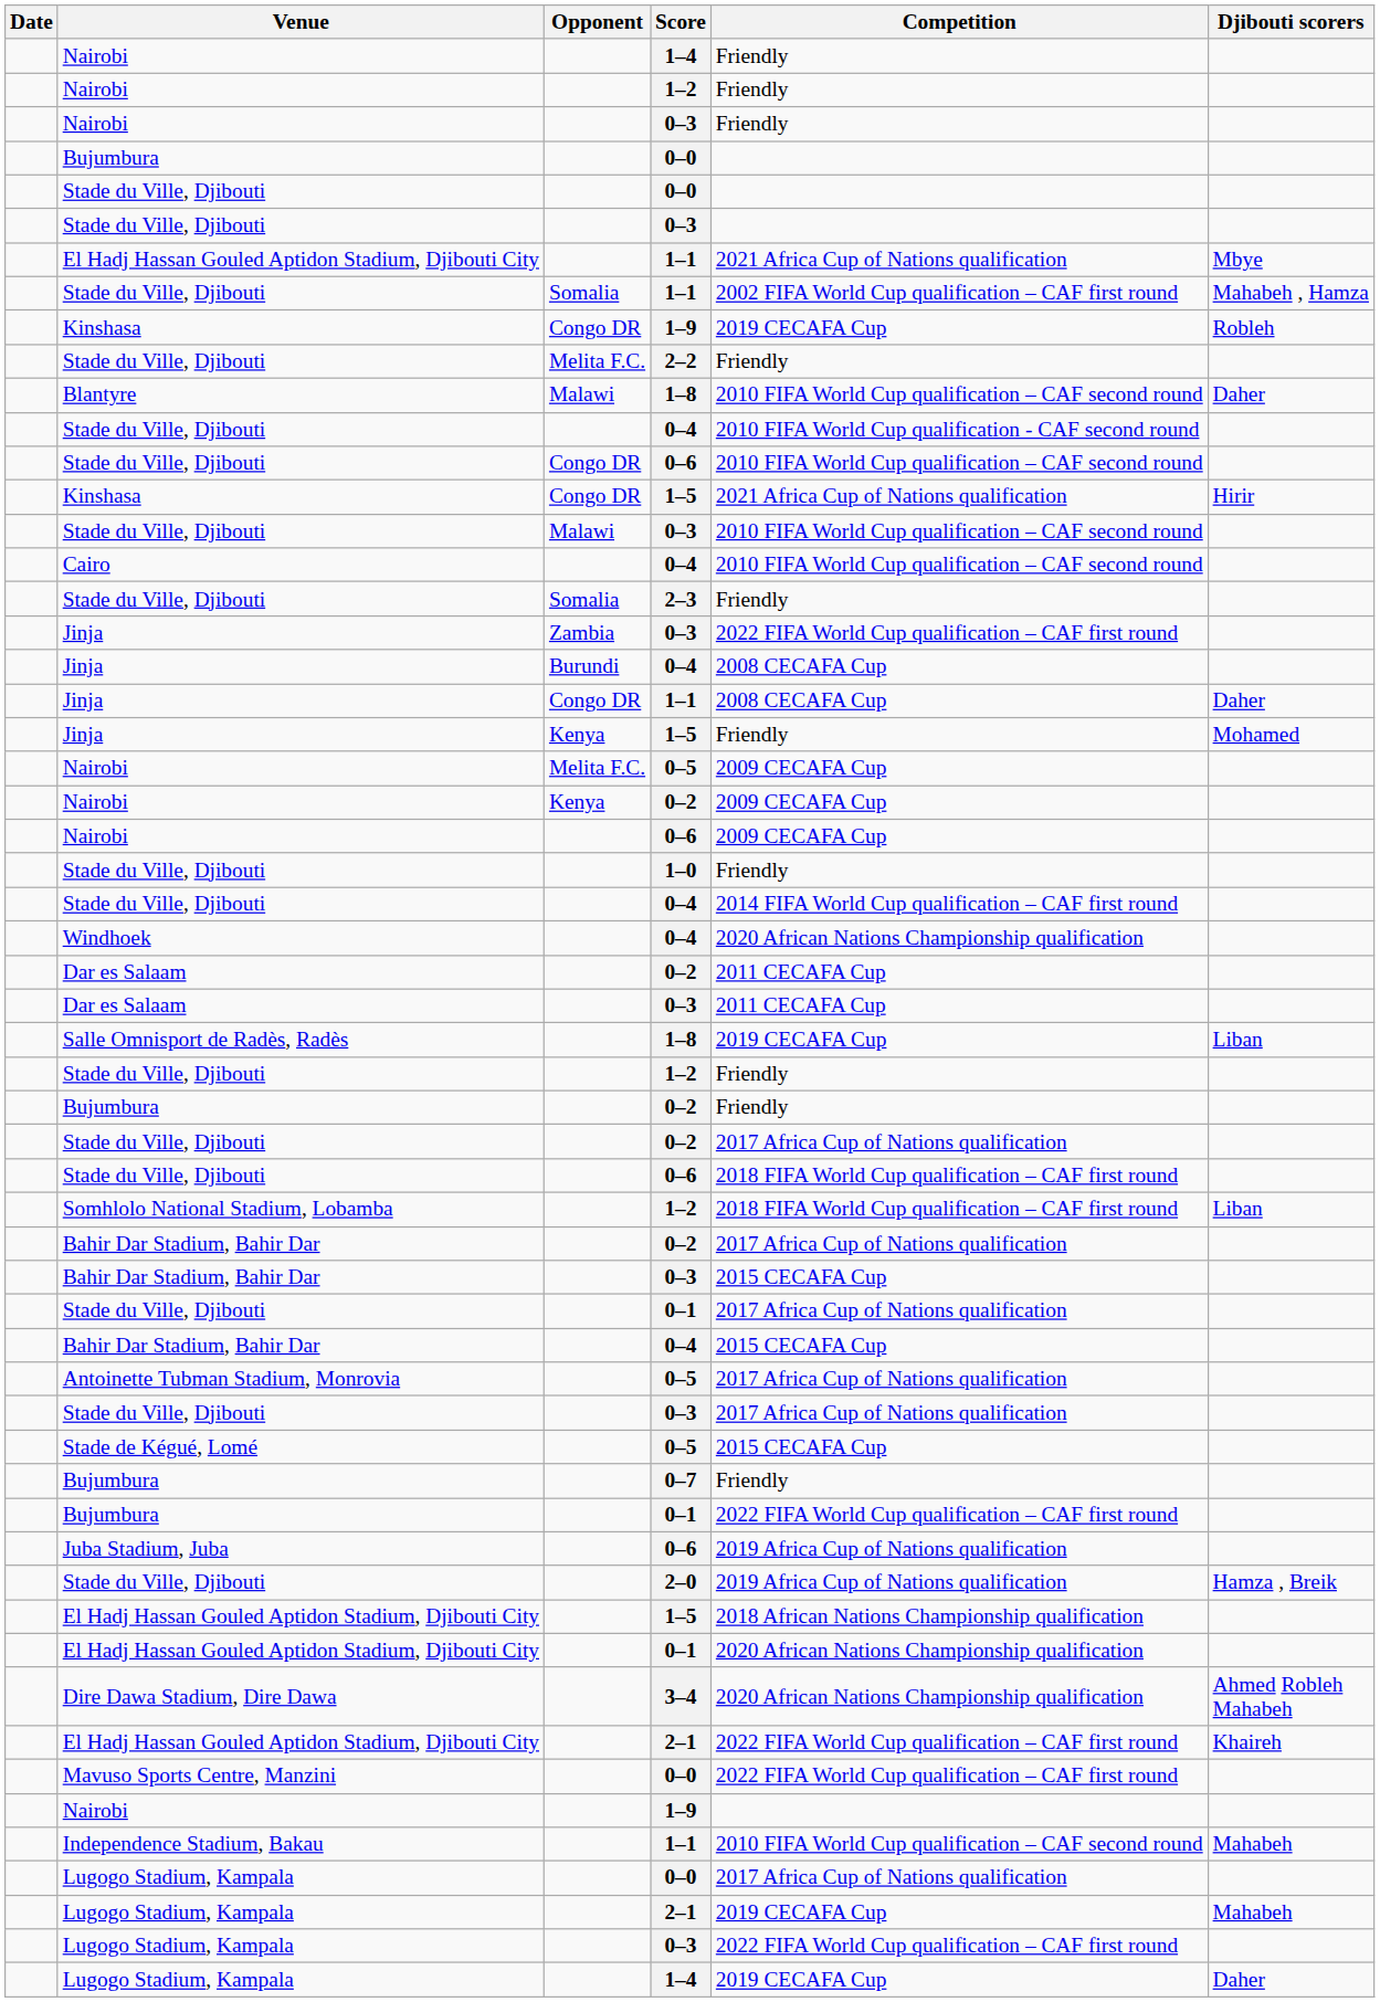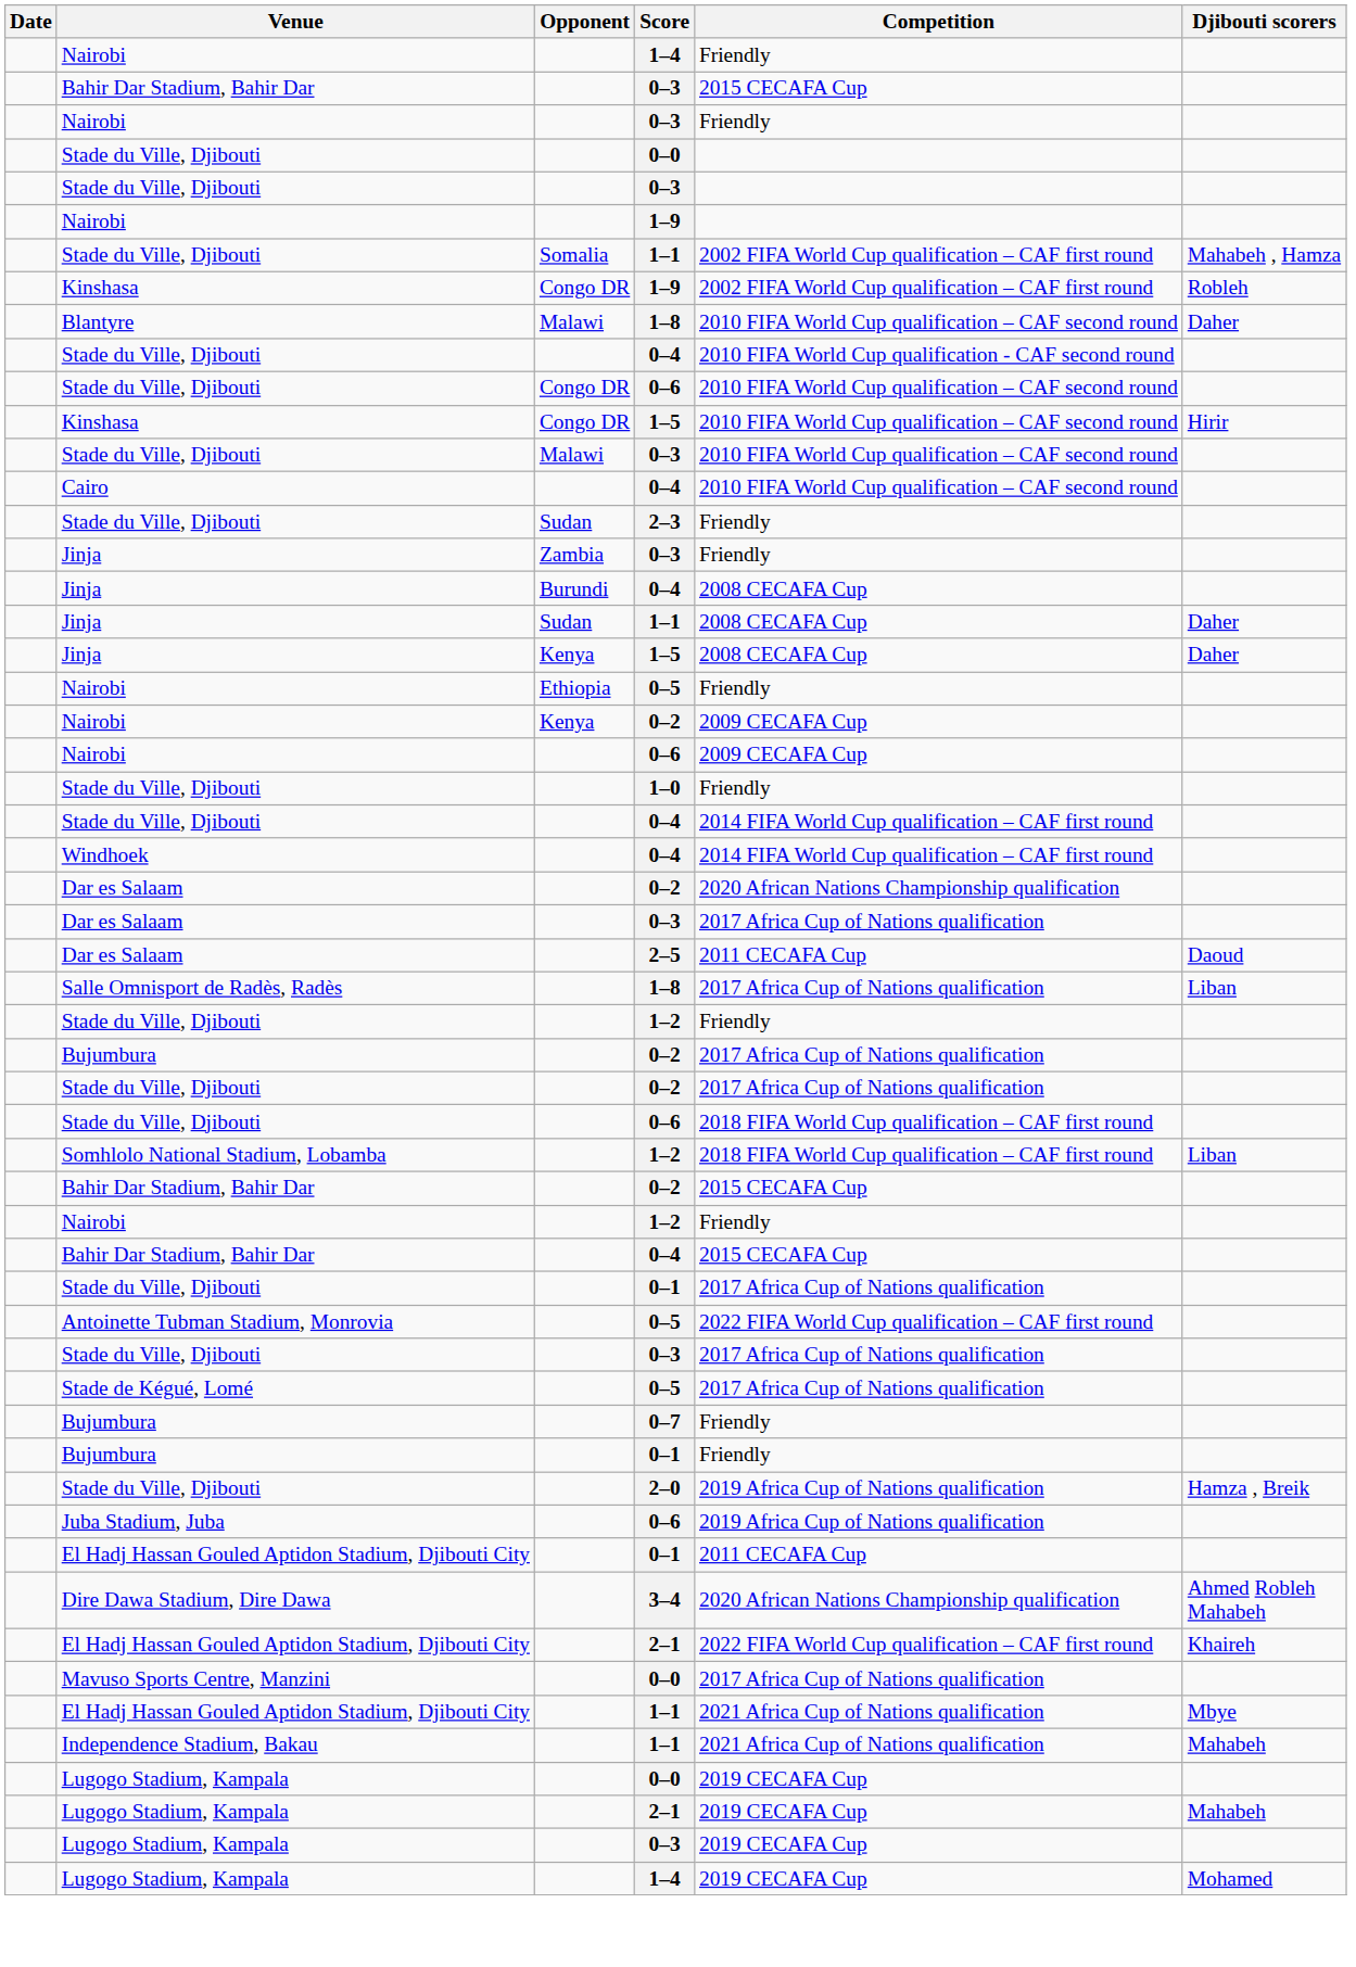 <table class="wikitable plainrowheaders sortable">
 <tr>
 <th scope=col>Date</th>
 <th scope=col>Venue</th>
 <th scope=col>Opponent</th>
 <th scope=col>Score</th>
 <th scope=col>Competition</th>
 <th scope=col>Djibouti scorers</th>
 </tr>
 <tr>
 <td></td>
 <td><a href='#'>Nairobi</a></td>
 <td></td>
 <th scope=row style=text-align:center>1–4</th>
 <td>Friendly</td>
 <td></td>
 </tr>
 <tr>
 <td></td>
-<td><a href='#'>Nairobi</a></td>
+<td><a href='#'>Bahir Dar Stadium</a>, <a href='#'>Bahir Dar</a></td>
 <td></td>
-<th scope=row style=text-align:center>1–2</th>
-<td>Friendly</td>
+<th scope=row style=text-align:center>0–3</th>
+<td><a href='#'>2015 CECAFA Cup</a></td>
 <td></td>
 </tr>
 <tr>
 <td></td>
 <td><a href='#'>Nairobi</a></td>
 <td></td>
 <th scope=row style=text-align:center>0–3</th>
 <td>Friendly</td>
-<td></td>
-</tr>
-<tr>
-<td></td>
-<td><a href='#'>Bujumbura</a></td>
-<td></td>
-<th scope=row style=text-align:center>0–0</th>
-<td></td>
 <td></td>
 </tr>
 <tr>
 <td></td>
 <td><a href='#'>Stade du Ville</a>, <a href='#'>Djibouti</a></td>
 <td></td>
 <th scope=row style=text-align:center>0–0</th>
 <td></td>
 <td></td>
 </tr>
 <tr>
 <td></td>
 <td><a href='#'>Stade du Ville</a>, <a href='#'>Djibouti</a></td>
 <td></td>
 <th scope=row style=text-align:center>0–3</th>
 <td></td>
 <td></td>
 </tr>
 <tr>
 <td></td>
-<td><a href='#'>El Hadj Hassan Gouled Aptidon Stadium</a>, <a href='#'>Djibouti City</a></td>
+<td><a href='#'>Nairobi</a></td>
 <td></td>
-<th scope=row style=text-align:center>1–1</th>
-<td><a href='#'>2021 Africa Cup of Nations qualification</a></td>
-<td><a href='#'>Mbye</a> </td>
+<th scope=row style=text-align:center>1–9</th>
+<td></td>
+<td></td>
 </tr>
 <tr>
 <td></td>
 <td><a href='#'>Stade du Ville</a>, <a href='#'>Djibouti</a></td>
 <td> <a href='#'>Somalia</a></td>
 <th scope=row style=text-align:center>1–1</th>
 <td><a href='#'>2002 FIFA World Cup qualification – CAF first round</a></td>
 <td><a href='#'>Mahabeh</a> , <a href='#'>Hamza</a> </td>
 </tr>
 <tr>
 <td></td>
 <td><a href='#'>Kinshasa</a></td>
 <td> <a href='#'>Congo DR</a></td>
 <th scope=row style=text-align:center>1–9</th>
-<td><a href='#'>2019 CECAFA Cup</a></td>
+<td><a href='#'>2002 FIFA World Cup qualification – CAF first round</a></td>
 <td><a href='#'>Robleh</a> </td>
-</tr>
-<tr>
-<td></td>
-<td><a href='#'>Stade du Ville</a>, <a href='#'>Djibouti</a></td>
-<td> <a href='#'>Melita F.C.</a></td>
-<th scope=row style=text-align:center>2–2</th>
-<td>Friendly</td>
-<td></td>
 </tr>
 <tr>
 <td></td>
 <td><a href='#'>Blantyre</a></td>
 <td> <a href='#'>Malawi</a></td>
 <th scope=row style=text-align:center>1–8</th>
 <td><a href='#'>2010 FIFA World Cup qualification – CAF second round</a></td>
 <td><a href='#'>Daher</a> </td>
 </tr>
 <tr>
 <td></td>
 <td><a href='#'>Stade du Ville</a>, <a href='#'>Djibouti</a></td>
 <td></td>
 <th scope=row style=text-align:center>0–4</th>
 <td><a href='#'>2010 FIFA World Cup qualification - CAF second round</a></td>
 <td></td>
 </tr>
 <tr>
 <td></td>
 <td><a href='#'>Stade du Ville</a>, <a href='#'>Djibouti</a></td>
 <td> <a href='#'>Congo DR</a></td>
 <th scope=row style=text-align:center>0–6</th>
 <td><a href='#'>2010 FIFA World Cup qualification – CAF second round</a></td>
 <td></td>
 </tr>
 <tr>
 <td></td>
 <td><a href='#'>Kinshasa</a></td>
 <td> <a href='#'>Congo DR</a></td>
 <th scope=row style=text-align:center>1–5</th>
-<td><a href='#'>2021 Africa Cup of Nations qualification</a></td>
+<td><a href='#'>2010 FIFA World Cup qualification – CAF second round</a></td>
 <td><a href='#'>Hirir</a> </td>
 </tr>
 <tr>
 <td></td>
 <td><a href='#'>Stade du Ville</a>, <a href='#'>Djibouti</a></td>
 <td> <a href='#'>Malawi</a></td>
 <th scope=row style=text-align:center>0–3</th>
 <td><a href='#'>2010 FIFA World Cup qualification – CAF second round</a></td>
 <td></td>
 </tr>
 <tr>
 <td></td>
 <td><a href='#'>Cairo</a></td>
 <td></td>
 <th scope=row style=text-align:center>0–4</th>
 <td><a href='#'>2010 FIFA World Cup qualification – CAF second round</a></td>
 <td></td>
 </tr>
 <tr>
 <td></td>
 <td><a href='#'>Stade du Ville</a>, <a href='#'>Djibouti</a></td>
-<td> <a href='#'>Somalia</a></td>
+<td> <a href='#'>Sudan</a></td>
 <th scope=row style=text-align:center>2–3</th>
 <td>Friendly</td>
 <td></td>
 </tr>
 <tr>
 <td></td>
 <td><a href='#'>Jinja</a></td>
 <td> <a href='#'>Zambia</a></td>
 <th scope=row style=text-align:center>0–3</th>
-<td><a href='#'>2022 FIFA World Cup qualification – CAF first round</a></td>
+<td>Friendly</td>
 <td></td>
 </tr>
 <tr>
 <td></td>
 <td><a href='#'>Jinja</a></td>
 <td> <a href='#'>Burundi</a></td>
 <th scope=row style=text-align:center>0–4</th>
 <td><a href='#'>2008 CECAFA Cup</a></td>
 <td></td>
 </tr>
 <tr>
 <td></td>
 <td><a href='#'>Jinja</a></td>
-<td> <a href='#'>Congo DR</a></td>
+<td> <a href='#'>Sudan</a></td>
 <th scope=row style=text-align:center>1–1</th>
 <td><a href='#'>2008 CECAFA Cup</a></td>
 <td><a href='#'>Daher</a> </td>
 </tr>
 <tr>
 <td></td>
 <td><a href='#'>Jinja</a></td>
 <td> <a href='#'>Kenya</a></td>
 <th scope=row style=text-align:center>1–5</th>
-<td>Friendly</td>
-<td><a href='#'>Mohamed</a> </td>
+<td><a href='#'>2008 CECAFA Cup</a></td>
+<td><a href='#'>Daher</a> </td>
 </tr>
 <tr>
 <td></td>
 <td><a href='#'>Nairobi</a></td>
-<td> <a href='#'>Melita F.C.</a></td>
+<td> <a href='#'>Ethiopia</a></td>
 <th scope=row style=text-align:center>0–5</th>
-<td><a href='#'>2009 CECAFA Cup</a></td>
+<td>Friendly</td>
 <td></td>
 </tr>
 <tr>
 <td></td>
 <td><a href='#'>Nairobi</a></td>
 <td> <a href='#'>Kenya</a></td>
 <th scope=row style=text-align:center>0–2</th>
 <td><a href='#'>2009 CECAFA Cup</a></td>
 <td></td>
 </tr>
 <tr>
 <td></td>
 <td><a href='#'>Nairobi</a></td>
 <td></td>
 <th scope=row style=text-align:center>0–6</th>
 <td><a href='#'>2009 CECAFA Cup</a></td>
 <td></td>
 </tr>
 <tr>
 <td></td>
 <td><a href='#'>Stade du Ville</a>, <a href='#'>Djibouti</a></td>
 <td></td>
 <th scope=row style=text-align:center>1–0</th>
 <td>Friendly</td>
 <td></td>
 </tr>
 <tr>
 <td></td>
 <td><a href='#'>Stade du Ville</a>, <a href='#'>Djibouti</a></td>
 <td></td>
 <th scope=row style=text-align:center>0–4</th>
 <td><a href='#'>2014 FIFA World Cup qualification – CAF first round</a></td>
 <td></td>
 </tr>
 <tr>
 <td></td>
 <td><a href='#'>Windhoek</a></td>
 <td></td>
 <th scope=row style=text-align:center>0–4</th>
+<td><a href='#'>2014 FIFA World Cup qualification – CAF first round</a></td>
+<td></td>
+</tr>
+<tr>
+<td></td>
+<td><a href='#'>Dar es Salaam</a></td>
+<td></td>
+<th scope=row style=text-align:center>0–2</th>
 <td><a href='#'>2020 African Nations Championship qualification</a></td>
 <td></td>
 </tr>
 <tr>
 <td></td>
 <td><a href='#'>Dar es Salaam</a></td>
 <td></td>
-<th scope=row style=text-align:center>0–2</th>
-<td><a href='#'>2011 CECAFA Cup</a></td>
+<th scope=row style=text-align:center>0–3</th>
+<td><a href='#'>2017 Africa Cup of Nations qualification</a></td>
 <td></td>
 </tr>
 <tr>
 <td></td>
 <td><a href='#'>Dar es Salaam</a></td>
 <td></td>
-<th scope=row style=text-align:center>0–3</th>
+<th scope=row style=text-align:center>2–5</th>
 <td><a href='#'>2011 CECAFA Cup</a></td>
-<td></td>
+<td><a href='#'>Daoud</a> </td>
 </tr>
 <tr>
 <td></td>
 <td><a href='#'>Salle Omnisport de Radès</a>, <a href='#'>Radès</a></td>
 <td></td>
 <th scope=row style=text-align:center>1–8</th>
-<td><a href='#'>2019 CECAFA Cup</a></td>
+<td><a href='#'>2017 Africa Cup of Nations qualification</a></td>
 <td><a href='#'>Liban</a> </td>
 </tr>
 <tr>
 <td></td>
 <td><a href='#'>Stade du Ville</a>, <a href='#'>Djibouti</a></td>
 <td></td>
 <th scope=row style=text-align:center>1–2</th>
 <td>Friendly</td>
 <td></td>
 </tr>
 <tr>
 <td></td>
 <td><a href='#'>Bujumbura</a></td>
 <td></td>
 <th scope=row style=text-align:center>0–2</th>
-<td>Friendly</td>
+<td><a href='#'>2017 Africa Cup of Nations qualification</a></td>
 <td></td>
 </tr>
 <tr>
 <td></td>
 <td><a href='#'>Stade du Ville</a>, <a href='#'>Djibouti</a></td>
 <td></td>
 <th scope=row style=text-align:center>0–2</th>
 <td><a href='#'>2017 Africa Cup of Nations qualification</a></td>
 <td></td>
 </tr>
 <tr>
 <td></td>
 <td><a href='#'>Stade du Ville</a>, <a href='#'>Djibouti</a></td>
 <td></td>
 <th scope=row style=text-align:center>0–6</th>
 <td><a href='#'>2018 FIFA World Cup qualification – CAF first round</a></td>
 <td></td>
 </tr>
 <tr>
 <td></td>
 <td><a href='#'>Somhlolo National Stadium</a>, <a href='#'>Lobamba</a></td>
 <td></td>
 <th scope=row style=text-align:center>1–2</th>
 <td><a href='#'>2018 FIFA World Cup qualification – CAF first round</a></td>
 <td><a href='#'>Liban</a> </td>
 </tr>
 <tr>
 <td></td>
 <td><a href='#'>Bahir Dar Stadium</a>, <a href='#'>Bahir Dar</a></td>
 <td></td>
 <th scope=row style=text-align:center>0–2</th>
-<td><a href='#'>2017 Africa Cup of Nations qualification</a></td>
+<td><a href='#'>2015 CECAFA Cup</a></td>
+<td></td>
+</tr>
+<tr>
+<td></td>
+<td><a href='#'>Nairobi</a></td>
+<td></td>
+<th scope=row style=text-align:center>1–2</th>
+<td>Friendly</td>
 <td></td>
 </tr>
 <tr>
 <td></td>
 <td><a href='#'>Bahir Dar Stadium</a>, <a href='#'>Bahir Dar</a></td>
 <td></td>
-<th scope=row style=text-align:center>0–3</th>
+<th scope=row style=text-align:center>0–4</th>
 <td><a href='#'>2015 CECAFA Cup</a></td>
 <td></td>
 </tr>
 <tr>
 <td></td>
 <td><a href='#'>Stade du Ville</a>, <a href='#'>Djibouti</a></td>
 <td></td>
 <th scope=row style=text-align:center>0–1</th>
 <td><a href='#'>2017 Africa Cup of Nations qualification</a></td>
 <td></td>
 </tr>
 <tr>
 <td></td>
-<td><a href='#'>Bahir Dar Stadium</a>, <a href='#'>Bahir Dar</a></td>
-<td></td>
-<th scope=row style=text-align:center>0–4</th>
-<td><a href='#'>2015 CECAFA Cup</a></td>
-<td></td>
-</tr>
-<tr>
-<td></td>
 <td><a href='#'>Antoinette Tubman Stadium</a>, <a href='#'>Monrovia</a></td>
 <td></td>
 <th scope=row style=text-align:center>0–5</th>
-<td><a href='#'>2017 Africa Cup of Nations qualification</a></td>
+<td><a href='#'>2022 FIFA World Cup qualification – CAF first round</a></td>
 <td></td>
 </tr>
 <tr>
 <td></td>
 <td><a href='#'>Stade du Ville</a>, <a href='#'>Djibouti</a></td>
 <td></td>
 <th scope=row style=text-align:center>0–3</th>
 <td><a href='#'>2017 Africa Cup of Nations qualification</a></td>
 <td></td>
 </tr>
 <tr>
 <td></td>
 <td><a href='#'>Stade de Kégué</a>, <a href='#'>Lomé</a></td>
 <td></td>
 <th scope=row style=text-align:center>0–5</th>
-<td><a href='#'>2015 CECAFA Cup</a></td>
+<td><a href='#'>2017 Africa Cup of Nations qualification</a></td>
 <td></td>
 </tr>
 <tr>
 <td></td>
 <td><a href='#'>Bujumbura</a></td>
 <td></td>
 <th scope=row style=text-align:center>0–7</th>
 <td>Friendly</td>
 <td></td>
 </tr>
 <tr>
 <td></td>
 <td><a href='#'>Bujumbura</a></td>
 <td></td>
 <th scope=row style=text-align:center>0–1</th>
-<td><a href='#'>2022 FIFA World Cup qualification – CAF first round</a></td>
-<td></td>
-</tr>
-<tr>
-<td></td>
-<td><a href='#'>Juba Stadium</a>, <a href='#'>Juba</a></td>
-<td></td>
-<th scope=row style=text-align:center>0–6</th>
-<td><a href='#'>2019 Africa Cup of Nations qualification</a></td>
+<td>Friendly</td>
 <td></td>
 </tr>
 <tr>
 <td></td>
 <td><a href='#'>Stade du Ville</a>, <a href='#'>Djibouti</a></td>
 <td></td>
 <th scope=row style=text-align:center>2–0</th>
 <td><a href='#'>2019 Africa Cup of Nations qualification</a></td>
 <td><a href='#'>Hamza</a> , <a href='#'>Breik</a> </td>
 </tr>
 <tr>
 <td></td>
-<td><a href='#'>El Hadj Hassan Gouled Aptidon Stadium</a>, <a href='#'>Djibouti City</a></td>
+<td><a href='#'>Juba Stadium</a>, <a href='#'>Juba</a></td>
 <td></td>
-<th scope=row style=text-align:center>1–5</th>
-<td><a href='#'>2018 African Nations Championship qualification</a></td>
+<th scope=row style=text-align:center>0–6</th>
+<td><a href='#'>2019 Africa Cup of Nations qualification</a></td>
 <td></td>
 </tr>
 <tr>
 <td></td>
 <td><a href='#'>El Hadj Hassan Gouled Aptidon Stadium</a>, <a href='#'>Djibouti City</a></td>
 <td></td>
 <th scope=row style=text-align:center>0–1</th>
-<td><a href='#'>2020 African Nations Championship qualification</a></td>
+<td><a href='#'>2011 CECAFA Cup</a></td>
 <td></td>
 </tr>
 <tr>
 <td></td>
 <td><a href='#'>Dire Dawa Stadium</a>, <a href='#'>Dire Dawa</a></td>
 <td></td>
 <th scope=row style=text-align:center>3–4</th>
 <td><a href='#'>2020 African Nations Championship qualification</a></td>
 <td><a href='#'>Ahmed</a>  <a href='#'>Robleh</a>  <br> <a href='#'>Mahabeh</a> </td>
 </tr>
 <tr>
 <td></td>
 <td><a href='#'>El Hadj Hassan Gouled Aptidon Stadium</a>, <a href='#'>Djibouti City</a></td>
 <td></td>
 <th scope=row style=text-align:center>2–1</th>
 <td><a href='#'>2022 FIFA World Cup qualification – CAF first round</a></td>
 <td><a href='#'>Khaireh</a> </td>
 </tr>
 <tr>
 <td></td>
 <td><a href='#'>Mavuso Sports Centre</a>, <a href='#'>Manzini</a></td>
 <td></td>
 <th scope=row style=text-align:center>0–0</th>
-<td><a href='#'>2022 FIFA World Cup qualification – CAF first round</a></td>
+<td><a href='#'>2017 Africa Cup of Nations qualification</a></td>
 <td></td>
 </tr>
 <tr>
 <td></td>
-<td><a href='#'>Nairobi</a></td>
+<td><a href='#'>El Hadj Hassan Gouled Aptidon Stadium</a>, <a href='#'>Djibouti City</a></td>
 <td></td>
-<th scope=row style=text-align:center>1–9</th>
-<td></td>
-<td></td>
+<th scope=row style=text-align:center>1–1</th>
+<td><a href='#'>2021 Africa Cup of Nations qualification</a></td>
+<td><a href='#'>Mbye</a> </td>
 </tr>
 <tr>
 <td></td>
 <td><a href='#'>Independence Stadium</a>, <a href='#'>Bakau</a></td>
 <td></td>
 <th scope=row style=text-align:center>1–1</th>
-<td><a href='#'>2010 FIFA World Cup qualification – CAF second round</a></td>
+<td><a href='#'>2021 Africa Cup of Nations qualification</a></td>
 <td><a href='#'>Mahabeh</a> </td>
 </tr>
 <tr>
 <td></td>
 <td><a href='#'>Lugogo Stadium</a>, <a href='#'>Kampala</a></td>
 <td></td>
 <th scope=row style=text-align:center>0–0</th>
-<td><a href='#'>2017 Africa Cup of Nations qualification</a></td>
+<td><a href='#'>2019 CECAFA Cup</a></td>
 <td></td>
 </tr>
 <tr>
 <td></td>
 <td><a href='#'>Lugogo Stadium</a>, <a href='#'>Kampala</a></td>
 <td></td>
 <th scope=row style=text-align:center>2–1</th>
 <td><a href='#'>2019 CECAFA Cup</a></td>
 <td><a href='#'>Mahabeh</a> </td>
 </tr>
 <tr>
 <td></td>
 <td><a href='#'>Lugogo Stadium</a>, <a href='#'>Kampala</a></td>
 <td></td>
 <th scope=row style=text-align:center>0–3</th>
-<td><a href='#'>2022 FIFA World Cup qualification – CAF first round</a></td>
+<td><a href='#'>2019 CECAFA Cup</a></td>
 <td></td>
 </tr>
 <tr>
 <td></td>
 <td><a href='#'>Lugogo Stadium</a>, <a href='#'>Kampala</a></td>
 <td></td>
 <th scope=row style=text-align:center>1–4</th>
 <td><a href='#'>2019 CECAFA Cup</a></td>
-<td><a href='#'>Daher</a> </td>
+<td><a href='#'>Mohamed</a> </td>
 </tr>
 <tr>
 </tr>
 </table>
